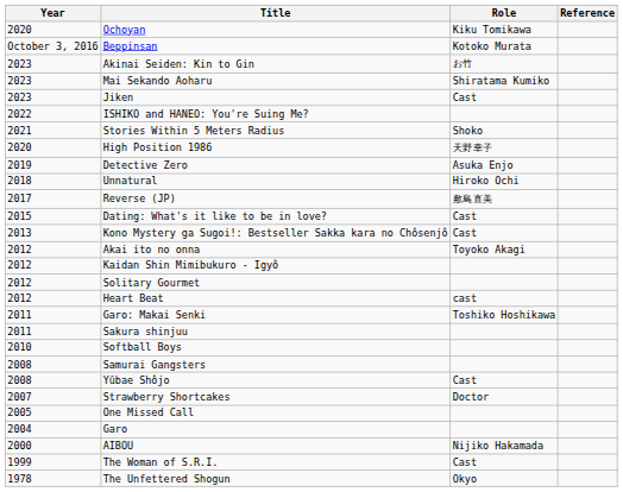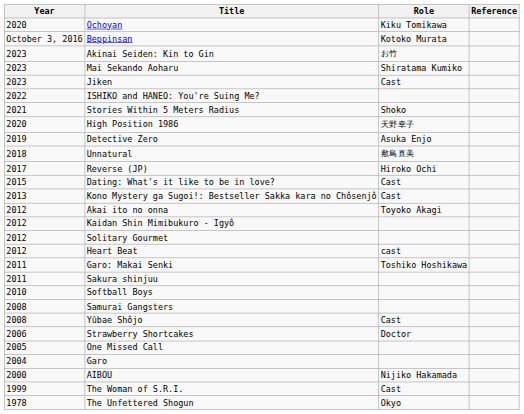 <table class="wikitable">
 <tr>
 <th>Year</th>
 <th>Title</th>
 <th>Role</th>
 <th>Reference</th>
 </tr>
 <tr>
 <td>2020</td>
 <td><a href='#'>Ochoyan</a></td>
 <td>Kiku Tomikawa</td>
 <td></td>
 </tr>
 <tr>
 <td>October 3, 2016</td>
 <td><a href='#'>Beppinsan</a></td>
 <td>Kotoko Murata</td>
 <td></td>
 </tr>
 <tr>
 <td>2023</td>
 <td>Akinai Seiden: Kin to Gin</td>
 <td>お竹</td>
 <td></td>
 </tr>
 <tr>
 <td>2023</td>
 <td>Mai Sekando Aoharu</td>
 <td>Shiratama Kumiko</td>
 <td></td>
 </tr>
 <tr>
 <td>2023</td>
 <td>Jiken</td>
 <td>Cast</td>
 <td></td>
 </tr>
 <tr>
 <td>2022</td>
 <td>ISHIKO and HANEO: You're Suing Me?</td>
 <td></td>
 <td></td>
 </tr>
 <tr>
 <td>2021</td>
 <td>Stories Within 5 Meters Radius</td>
 <td>Shoko</td>
 <td></td>
 </tr>
 <tr>
 <td>2020</td>
 <td>High Position 1986</td>
 <td>天野幸子</td>
 <td></td>
 </tr>
 <tr>
 <td>2019</td>
 <td>Detective Zero</td>
 <td>Asuka Enjo</td>
 <td></td>
 </tr>
 <tr>
 <td>2018</td>
 <td>Unnatural</td>
-<td>Hiroko Ochi</td>
+<td>敷島直美</td>
 <td></td>
 </tr>
 <tr>
 <td>2017</td>
 <td>Reverse (JP)</td>
-<td>敷島直美</td>
+<td>Hiroko Ochi</td>
 <td></td>
 </tr>
 <tr>
 <td>2015</td>
 <td>Dating: What's it like to be in love?</td>
 <td>Cast</td>
 <td></td>
 </tr>
 <tr>
 <td>2013</td>
 <td>Kono Mystery ga Sugoi!: Bestseller Sakka kara no Chôsenjô</td>
 <td>Cast</td>
 <td></td>
 </tr>
 <tr>
 <td>2012</td>
 <td>Akai ito no onna</td>
 <td>Toyoko Akagi</td>
 <td></td>
 </tr>
 <tr>
 <td>2012</td>
 <td>Kaidan Shin Mimibukuro - Igyô</td>
 <td></td>
 <td></td>
 </tr>
 <tr>
 <td>2012</td>
 <td>Solitary Gourmet</td>
 <td></td>
 <td></td>
 </tr>
 <tr>
 <td>2012</td>
 <td>Heart Beat</td>
 <td>cast</td>
 <td></td>
 </tr>
 <tr>
 <td>2011</td>
 <td>Garo: Makai Senki</td>
 <td>Toshiko Hoshikawa</td>
 <td></td>
 </tr>
 <tr>
 <td>2011</td>
 <td>Sakura shinjuu</td>
 <td></td>
 <td></td>
 </tr>
 <tr>
 <td>2010</td>
 <td>Softball Boys</td>
 <td></td>
 <td></td>
 </tr>
 <tr>
 <td>2008</td>
 <td>Samurai Gangsters</td>
 <td></td>
 <td></td>
 </tr>
 <tr>
 <td>2008</td>
 <td>Yûbae Shôjo</td>
 <td>Cast</td>
 <td></td>
 </tr>
 <tr>
-<td>2007</td>
+<td>2006</td>
 <td>Strawberry Shortcakes</td>
 <td>Doctor</td>
 <td></td>
 </tr>
 <tr>
 <td>2005</td>
 <td>One Missed Call</td>
 <td></td>
 <td></td>
 </tr>
 <tr>
 <td>2004</td>
 <td>Garo</td>
 <td></td>
 <td></td>
 </tr>
 <tr>
 <td>2000</td>
 <td>AIBOU</td>
 <td>Nijiko Hakamada</td>
 <td></td>
 </tr>
 <tr>
 <td>1999</td>
 <td>The Woman of S.R.I.</td>
 <td>Cast</td>
 <td></td>
 </tr>
 <tr>
 <td>1978</td>
 <td>The Unfettered Shogun</td>
 <td>Okyo</td>
 <td></td>
 </tr>
 </table>
